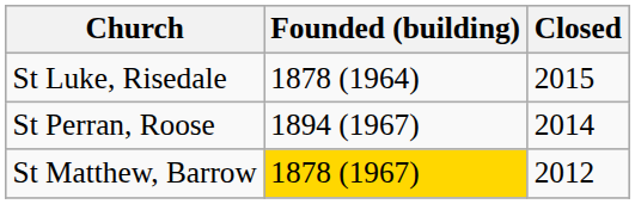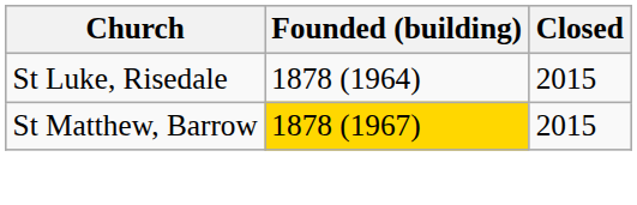 <table class="wikitable">
 <tr>
 <th>Church</th>
 <th>Founded (building)</th>
 <th>Closed</th>
 </tr>
 <tr>
 <td>St Luke, Risedale</td>
 <td>1878 (1964)</td>
 <td>2015</td>
 </tr>
 <tr>
-<td>St Perran, Roose</td>
-<td>1894 (1967)</td>
-<td>2014</td>
-</tr>
-<tr>
 <td>St Matthew, Barrow</td>
 <td style="background: gold;">1878 (1967)</td>
-<td>2012</td>
+<td>2015</td>
 </tr>
 </table>
